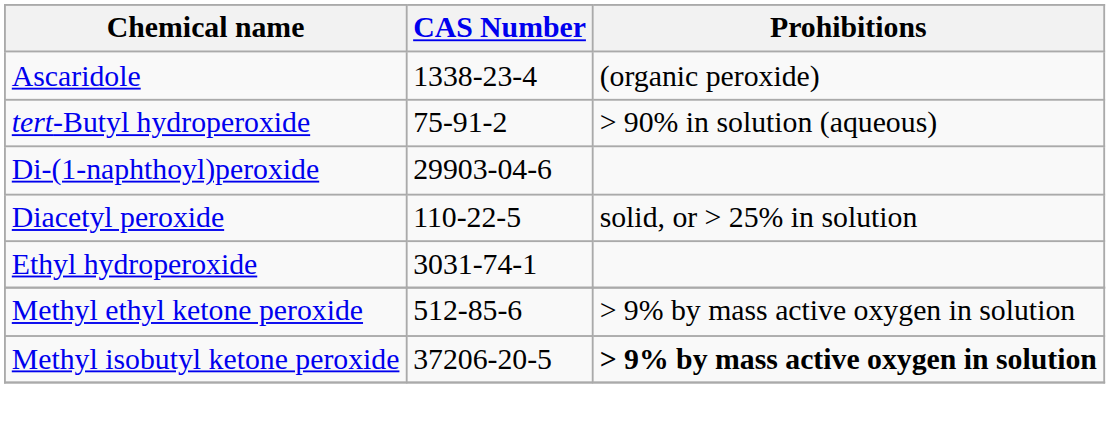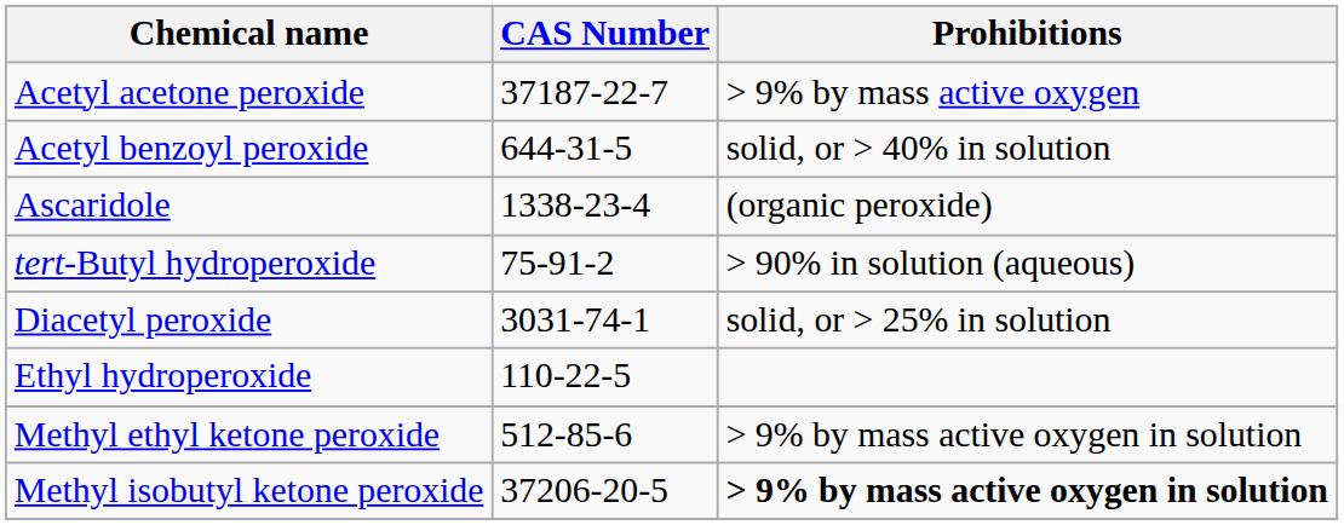 <table class="wikitable sortable">
 <tr>
 <th>Chemical name</th>
 <th><a href='#'>CAS Number</a></th>
 <th>Prohibitions</th>
+</tr>
+<tr>
+<td><a href='#'>Acetyl acetone peroxide</a></td>
+<td>37187-22-7</td>
+<td>> 9% by mass <a href='#'>active oxygen</a></td>
+</tr>
+<tr>
+<td><a href='#'>Acetyl benzoyl peroxide</a></td>
+<td>644-31-5</td>
+<td>solid, or > 40% in solution</td>
 </tr>
 <tr>
 <td><a href='#'>Ascaridole</a></td>
 <td>1338-23-4</td>
 <td>(organic peroxide)</td>
 </tr>
 <tr>
 <td><a href='#'><em>tert</em>-Butyl hydroperoxide</a></td>
 <td>75-91-2</td>
 <td>> 90% in solution (aqueous)</td>
 </tr>
 <tr>
-<td><a href='#'>Di-(1-naphthoyl)peroxide</a></td>
-<td>29903-04-6</td>
-<td></td>
-</tr>
-<tr>
 <td><a href='#'>Diacetyl peroxide</a></td>
-<td>110-22-5</td>
+<td>3031-74-1</td>
 <td>solid, or > 25% in solution</td>
 </tr>
 <tr>
 <td><a href='#'>Ethyl hydroperoxide</a></td>
-<td>3031-74-1</td>
+<td>110-22-5</td>
 <td></td>
 </tr>
 <tr>
 </tr>
 <tr>
 <td><a href='#'>Methyl ethyl ketone peroxide</a></td>
 <td>512-85-6</td>
 <td>> 9% by mass active oxygen in solution</td>
 </tr>
 <tr>
 <td><a href='#'>Methyl isobutyl ketone peroxide</a></td>
 <td>37206-20-5</td>
 <td><strong>> 9% by mass active oxygen in solution</strong></td>
 </tr>
 <tr>
 </tr>
 </table>
